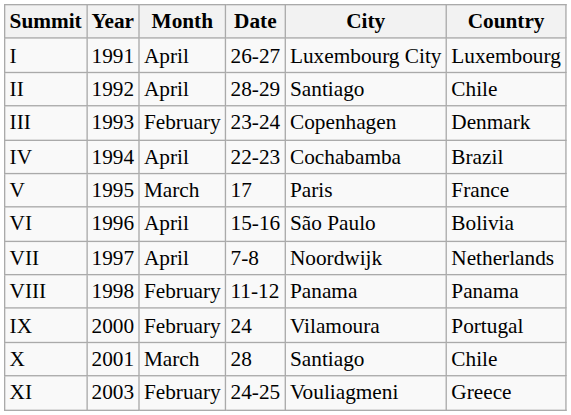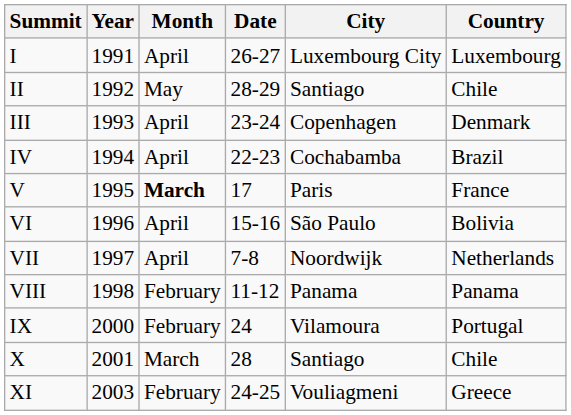 <table class="wikitable">
 <tr>
 <th>Summit</th>
 <th>Year</th>
 <th>Month</th>
 <th>Date</th>
 <th>City</th>
 <th>Country</th>
 </tr>
 <tr>
 <td>I</td>
 <td>1991</td>
 <td>April</td>
 <td>26-27</td>
 <td>Luxembourg City</td>
 <td>Luxembourg</td>
 </tr>
 <tr>
 <td>II</td>
 <td>1992</td>
-<td>April</td>
+<td>May</td>
 <td>28-29</td>
 <td>Santiago</td>
 <td>Chile</td>
 </tr>
 <tr>
 <td>III</td>
 <td>1993</td>
-<td>February</td>
+<td>April</td>
 <td>23-24</td>
 <td>Copenhagen</td>
 <td>Denmark</td>
 </tr>
 <tr>
 <td>IV</td>
 <td>1994</td>
 <td>April</td>
 <td>22-23</td>
 <td>Cochabamba</td>
 <td>Brazil</td>
 </tr>
 <tr>
 <td>V</td>
 <td>1995</td>
-<td>March</td>
+<td><strong>March</strong></td>
 <td>17</td>
 <td>Paris</td>
 <td>France</td>
 </tr>
 <tr>
 <td>VI</td>
 <td>1996</td>
 <td>April</td>
 <td>15-16</td>
 <td>São Paulo</td>
 <td>Bolivia</td>
 </tr>
 <tr>
 <td>VII</td>
 <td>1997</td>
 <td>April</td>
 <td>7-8</td>
 <td>Noordwijk</td>
 <td>Netherlands</td>
 </tr>
 <tr>
 <td>VIII</td>
 <td>1998</td>
 <td>February</td>
 <td>11-12</td>
 <td>Panama</td>
 <td>Panama</td>
 </tr>
 <tr>
 <td>IX</td>
 <td>2000</td>
 <td>February</td>
 <td>24</td>
 <td>Vilamoura</td>
 <td>Portugal</td>
 </tr>
 <tr>
 <td>X</td>
 <td>2001</td>
 <td>March</td>
 <td>28</td>
 <td>Santiago</td>
 <td>Chile</td>
 </tr>
 <tr>
 <td>XI</td>
 <td>2003</td>
 <td>February</td>
 <td>24-25</td>
 <td>Vouliagmeni</td>
 <td>Greece</td>
 </tr>
 </table>
